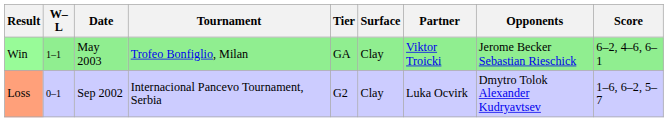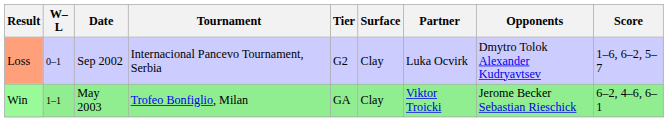 <table class="sortable wikitable">
 <tr>
 <th>Result</th>
 <th class="unsortable">W–L</th>
 <th>Date</th>
 <th>Tournament</th>
 <th>Tier</th>
 <th class="unsortable">Surface</th>
 <th>Partner</th>
 <th>Opponents</th>
 <th class="unsortable">Score</th>
 </tr>
+<tr bgcolor=CCCCFF>
+<td bgcolor=FFA07A>Loss</td>
+<td><small>0–1</small></td>
+<td>Sep 2002</td>
+<td>Internacional Pancevo Tournament, Serbia</td>
+<td>G2</td>
+<td>Clay</td>
+<td> Luka Ocvirk</td>
+<td> Dmytro Tolok<br> <a href='#'>Alexander Kudryavtsev</a></td>
+<td>1–6, 6–2, 5–7</td>
+</tr>
 <tr bgcolor=lightgreen>
 <td bgcolor=98FB98>Win</td>
 <td><small>1–1</small></td>
 <td>May 2003</td>
 <td><a href='#'>Trofeo Bonfiglio</a>, Milan</td>
 <td>GA</td>
 <td>Clay</td>
 <td> <a href='#'>Viktor Troicki</a></td>
 <td> Jerome Becker<br> <a href='#'>Sebastian Rieschick</a></td>
 <td>6–2, 4–6, 6–1</td>
 </tr>
-<tr bgcolor=CCCCFF>
-<td bgcolor=FFA07A>Loss</td>
-<td><small>0–1</small></td>
-<td>Sep 2002</td>
-<td>Internacional Pancevo Tournament, Serbia</td>
-<td>G2</td>
-<td>Clay</td>
-<td> Luka Ocvirk</td>
-<td> Dmytro Tolok<br> <a href='#'>Alexander Kudryavtsev</a></td>
-<td>1–6, 6–2, 5–7</td>
-</tr>
 </table>
